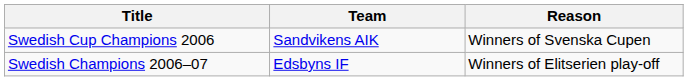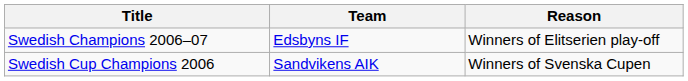 <table class="wikitable" style="text-align: left">
 <tr>
 <th style="width: 275px;">Title</th>
 <th style="width: 200px;">Team</th>
 <th style="width: 225px;">Reason</th>
 </tr>
 <tr>
+<td><a href='#'>Swedish Champions</a> 2006–07</td>
+<td><a href='#'>Edsbyns IF</a></td>
+<td>Winners of Elitserien play-off</td>
+</tr>
+<tr>
 <td><a href='#'>Swedish Cup Champions</a> 2006</td>
 <td><a href='#'>Sandvikens AIK</a></td>
 <td>Winners of Svenska Cupen</td>
 </tr>
-<tr>
-<td><a href='#'>Swedish Champions</a> 2006–07</td>
-<td><a href='#'>Edsbyns IF</a></td>
-<td>Winners of Elitserien play-off</td>
-</tr>
 </table>
